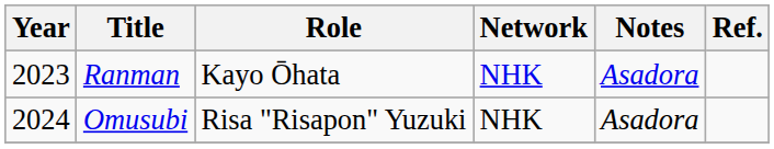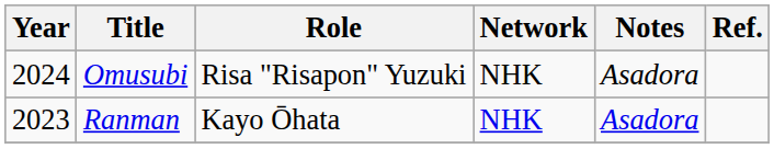 <table class="wikitable">
 <tr>
 <th>Year</th>
 <th>Title</th>
 <th>Role</th>
 <th>Network</th>
 <th>Notes</th>
 <th>Ref.</th>
 </tr>
 <tr>
+<td>2024</td>
+<td><em><a href='#'>Omusubi</a></em></td>
+<td>Risa "Risapon" Yuzuki</td>
+<td>NHK</td>
+<td><em>Asadora</em></td>
+<td></td>
+</tr>
+<tr>
 <td>2023</td>
 <td><em><a href='#'>Ranman</a></em></td>
 <td>Kayo Ōhata</td>
 <td><a href='#'>NHK</a></td>
 <td><em><a href='#'>Asadora</a></em></td>
 <td></td>
 </tr>
 <tr>
-<td>2024</td>
-<td><em><a href='#'>Omusubi</a></em></td>
-<td>Risa "Risapon" Yuzuki</td>
-<td>NHK</td>
-<td><em>Asadora</em></td>
-<td></td>
-</tr>
-<tr>
 </tr>
 </table>
